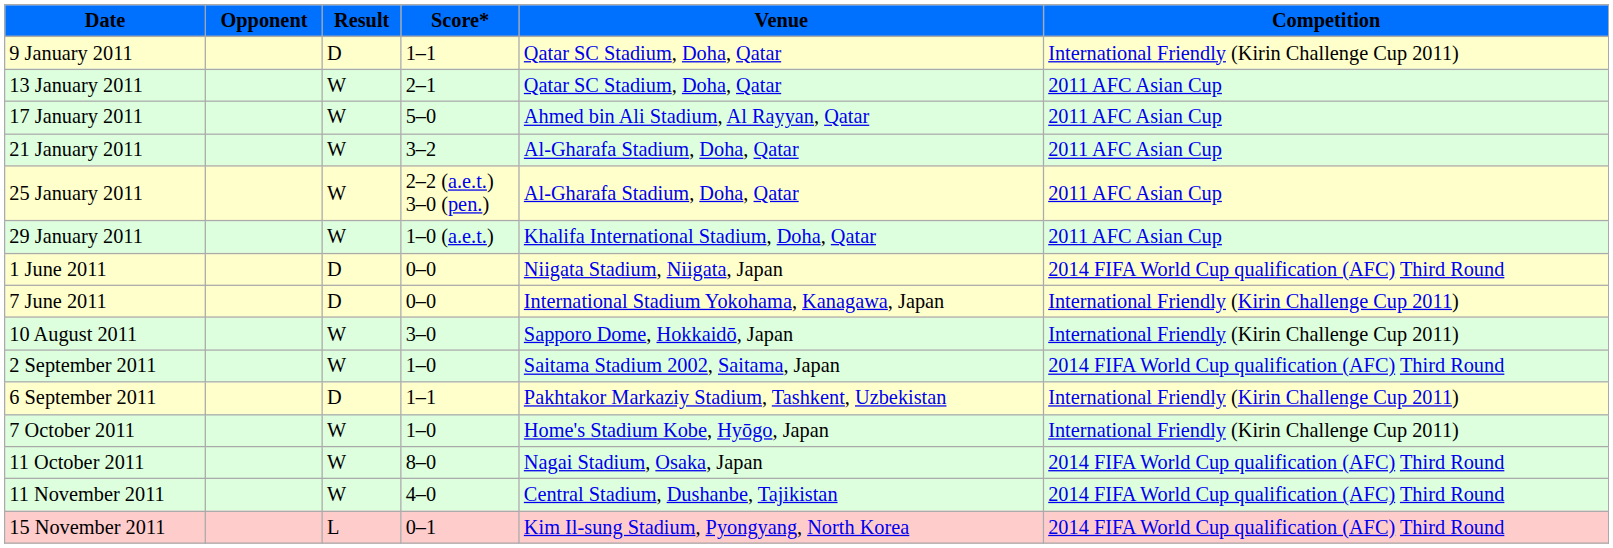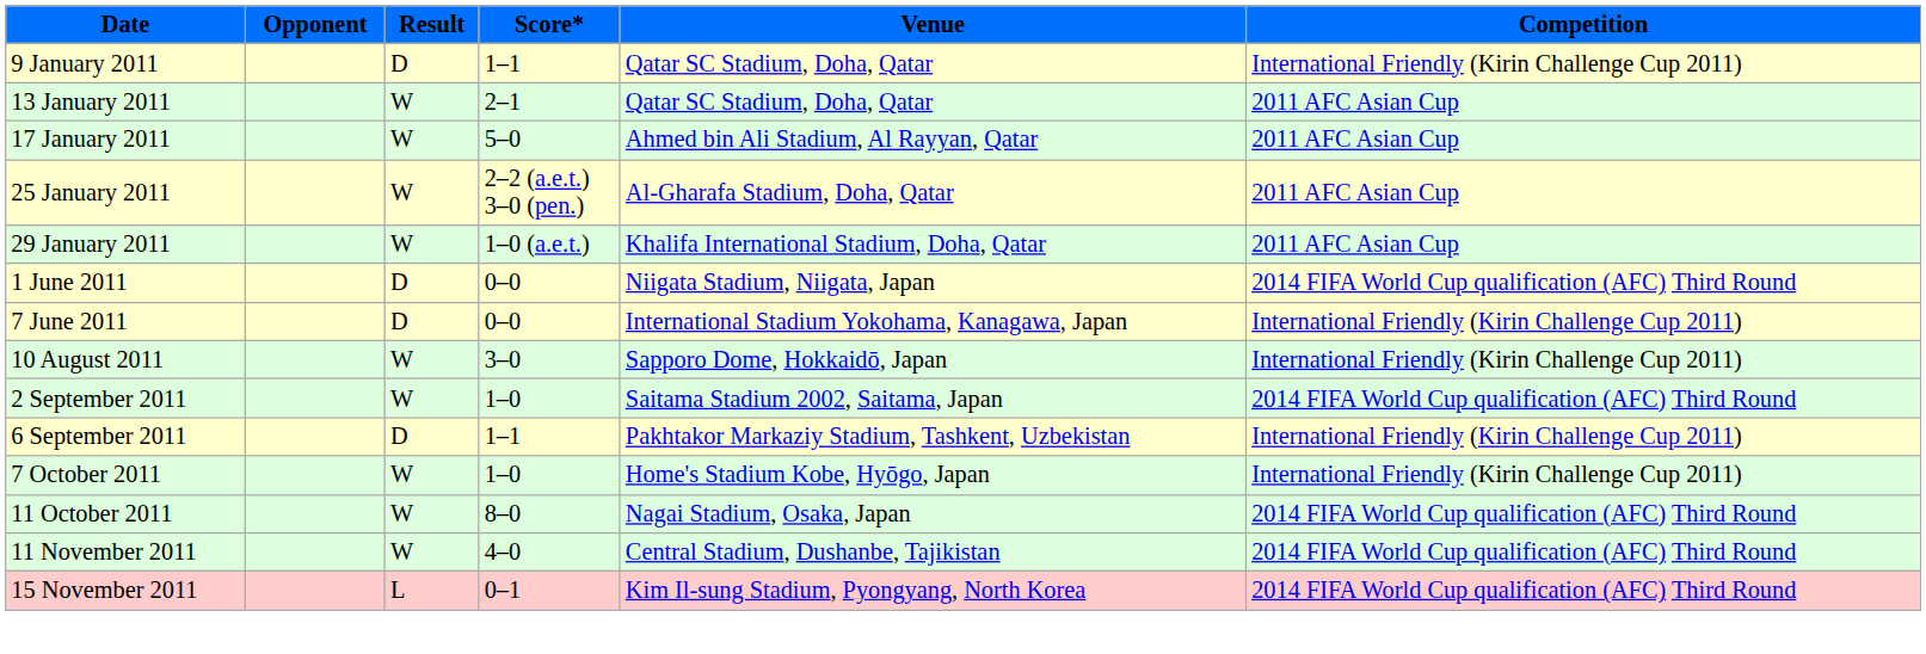 <table width=100% class="wikitable">
 <tr>
 <th style="background:#0070FF;"><span>Date</span></th>
 <th style="background:#0070FF;"><span>Opponent</span></th>
 <th style="background:#0070FF;"><span>Result</span></th>
 <th style="background:#0070FF;"><span>Score*</span></th>
 <th style="background:#0070FF;"><span>Venue</span></th>
 <th style="background:#0070FF;"><span>Competition</span></th>
 </tr>
 <tr>
 </tr>
 <tr bgcolor=#FFFFCC>
 <td>9 January 2011</td>
 <td></td>
 <td>D</td>
 <td>1–1</td>
 <td> <a href='#'>Qatar SC Stadium</a>, <a href='#'>Doha</a>, <a href='#'>Qatar</a></td>
 <td><a href='#'>International Friendly</a> (Kirin Challenge Cup 2011)</td>
 </tr>
 <tr style="background:#dfd;">
 <td>13 January 2011</td>
 <td></td>
 <td>W</td>
 <td>2–1</td>
 <td> <a href='#'>Qatar SC Stadium</a>, <a href='#'>Doha</a>, <a href='#'>Qatar</a></td>
 <td><a href='#'>2011 AFC Asian Cup</a></td>
 </tr>
 <tr style="background:#dfd;">
 <td>17 January 2011</td>
 <td></td>
 <td>W</td>
 <td>5–0</td>
 <td> <a href='#'>Ahmed bin Ali Stadium</a>, <a href='#'>Al Rayyan</a>, <a href='#'>Qatar</a></td>
-<td><a href='#'>2011 AFC Asian Cup</a></td>
-</tr>
-<tr style="background:#dfd;">
-<td>21 January 2011</td>
-<td></td>
-<td>W</td>
-<td>3–2</td>
-<td> <a href='#'>Al-Gharafa Stadium</a>, <a href='#'>Doha</a>, <a href='#'>Qatar</a></td>
 <td><a href='#'>2011 AFC Asian Cup</a></td>
 </tr>
 <tr bgcolor=#FFFFCC>
 <td>25 January 2011</td>
 <td></td>
 <td>W</td>
 <td>2–2 (<a href='#'>a.e.t.</a>)<br>3–0 (<a href='#'>pen.</a>)</td>
 <td> <a href='#'>Al-Gharafa Stadium</a>, <a href='#'>Doha</a>, <a href='#'>Qatar</a></td>
 <td><a href='#'>2011 AFC Asian Cup</a></td>
 </tr>
 <tr style="background:#dfd;">
 <td>29 January 2011</td>
 <td></td>
 <td>W</td>
 <td>1–0 (<a href='#'>a.e.t.</a>)</td>
 <td> <a href='#'>Khalifa International Stadium</a>, <a href='#'>Doha</a>, <a href='#'>Qatar</a></td>
 <td><a href='#'>2011 AFC Asian Cup</a></td>
 </tr>
 <tr bgcolor=#FFFFCC>
 <td>1 June 2011</td>
 <td></td>
 <td>D</td>
 <td>0–0</td>
 <td> <a href='#'>Niigata Stadium</a>, <a href='#'>Niigata</a>, Japan</td>
 <td><a href='#'>2014 FIFA World Cup qualification (AFC)</a> <a href='#'>Third Round</a></td>
 </tr>
 <tr bgcolor=#FFFFCC>
 <td>7 June 2011</td>
 <td></td>
 <td>D</td>
 <td>0–0</td>
 <td> <a href='#'>International Stadium Yokohama</a>, <a href='#'>Kanagawa</a>, Japan</td>
 <td><a href='#'>International Friendly</a> (<a href='#'>Kirin Challenge Cup 2011</a>)</td>
 </tr>
 <tr style="background:#dfd;">
 <td>10 August 2011</td>
 <td></td>
 <td>W</td>
 <td>3–0</td>
 <td> <a href='#'>Sapporo Dome</a>, <a href='#'>Hokkaidō</a>, Japan</td>
 <td><a href='#'>International Friendly</a> (Kirin Challenge Cup 2011)</td>
 </tr>
 <tr style="background:#dfd;">
 <td>2 September 2011</td>
 <td></td>
 <td>W</td>
 <td>1–0</td>
 <td> <a href='#'>Saitama Stadium 2002</a>, <a href='#'>Saitama</a>, Japan</td>
 <td><a href='#'>2014 FIFA World Cup qualification (AFC)</a> <a href='#'>Third Round</a></td>
 </tr>
 <tr bgcolor=#FFFFCC>
 <td>6 September 2011</td>
 <td></td>
 <td>D</td>
 <td>1–1</td>
 <td> <a href='#'>Pakhtakor Markaziy Stadium</a>, <a href='#'>Tashkent</a>, <a href='#'>Uzbekistan</a></td>
 <td><a href='#'>International Friendly</a> (<a href='#'>Kirin Challenge Cup 2011</a>)</td>
 </tr>
 <tr style="background:#dfd;">
 <td>7 October 2011</td>
 <td></td>
 <td>W</td>
 <td>1–0</td>
 <td> <a href='#'>Home's Stadium Kobe</a>, <a href='#'>Hyōgo</a>, Japan</td>
 <td><a href='#'>International Friendly</a> (Kirin Challenge Cup 2011)</td>
 </tr>
 <tr style="background:#dfd;">
 <td>11 October 2011</td>
 <td></td>
 <td>W</td>
 <td>8–0</td>
 <td> <a href='#'>Nagai Stadium</a>, <a href='#'>Osaka</a>, Japan</td>
 <td><a href='#'>2014 FIFA World Cup qualification (AFC)</a> <a href='#'>Third Round</a></td>
 </tr>
 <tr style="background:#dfd;">
 <td>11 November 2011</td>
 <td></td>
 <td>W</td>
 <td>4–0</td>
 <td> <a href='#'>Central Stadium</a>, <a href='#'>Dushanbe</a>, <a href='#'>Tajikistan</a></td>
 <td><a href='#'>2014 FIFA World Cup qualification (AFC)</a> <a href='#'>Third Round</a></td>
 </tr>
 <tr style="background:#fcc;">
 <td>15 November 2011</td>
 <td></td>
 <td>L</td>
 <td>0–1</td>
 <td> <a href='#'>Kim Il-sung Stadium</a>, <a href='#'>Pyongyang</a>, <a href='#'>North Korea</a></td>
 <td><a href='#'>2014 FIFA World Cup qualification (AFC)</a> <a href='#'>Third Round</a></td>
 </tr>
 </table>
